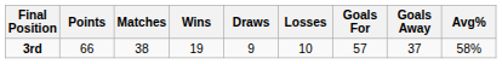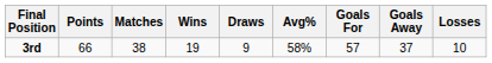 <table class="wikitable" style="font-size: 95%; text-align: center;">
 <tr>
 <th width=60>Final Position</th>
 <th width=60>Points</th>
 <th width=60>Matches</th>
 <th width=60>Wins</th>
 <th width=60>Draws</th>
-<th width=60>Losses</th>
+<th width=60>Avg%</th>
 <th width=60>Goals For</th>
 <th width=60>Goals Away</th>
-<th width=60>Avg%</th>
+<th width=60>Losses</th>
 </tr>
 <tr>
 <td><strong>3rd</strong></td>
 <td>66</td>
 <td>38</td>
 <td>19</td>
 <td>9</td>
-<td>10</td>
+<td>58%</td>
 <td>57</td>
 <td>37</td>
-<td>58%</td>
+<td>10</td>
 </tr>
 </table>
